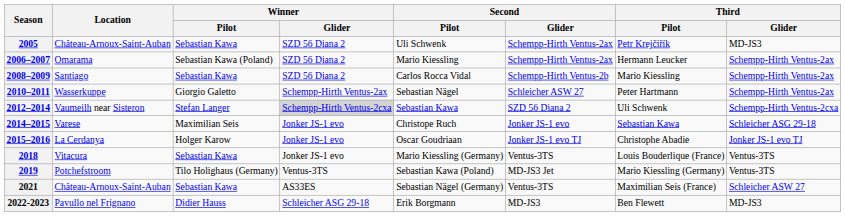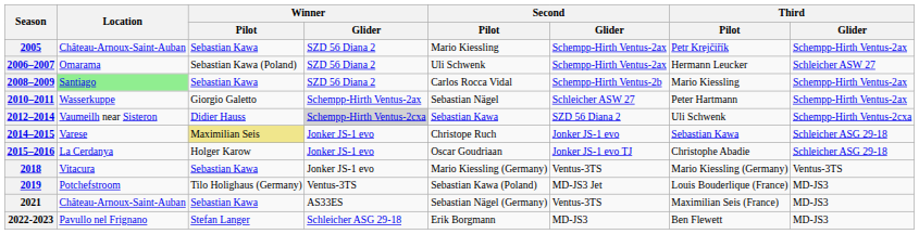 <table class="wikitable" style="font-size:90%;">
 <tr>
 <th rowspan=2>Season</th>
 <th rowspan=2>Location</th>
 <th colspan=2>Winner</th>
 <th colspan=2>Second</th>
 <th colspan=2>Third</th>
 </tr>
 <tr>
 <th>Pilot</th>
 <th>Glider</th>
 <th>Pilot</th>
 <th>Glider</th>
 <th>Pilot</th>
 <th>Glider</th>
 </tr>
 <tr>
 <th><a href='#'>2005</a></th>
 <td> <a href='#'>Château-Arnoux-Saint-Auban</a></td>
 <td> <a href='#'>Sebastian Kawa</a></td>
 <td><a href='#'>SZD 56 Diana 2</a></td>
-<td> Uli Schwenk</td>
+<td> Mario Kiessling</td>
 <td><a href='#'>Schempp-Hirth Ventus-2ax</a></td>
 <td> <a href='#'>Petr Krejčiřík</a></td>
-<td>MD-JS3</td>
+<td><a href='#'>Schempp-Hirth Ventus-2ax</a></td>
 </tr>
 <tr>
 <th><a href='#'>2006–2007</a></th>
 <td> <a href='#'>Omarama</a></td>
 <td>Sebastian Kawa (Poland)</td>
 <td><a href='#'>SZD 56 Diana 2</a></td>
-<td> Mario Kiessling</td>
+<td> Uli Schwenk</td>
 <td><a href='#'>Schempp-Hirth Ventus-2ax</a></td>
 <td>Hermann Leucker</td>
-<td><a href='#'>Schempp-Hirth Ventus-2ax</a></td>
+<td><a href='#'>Schleicher ASW 27</a></td>
 </tr>
 <tr>
 <th><a href='#'>2008–2009</a></th>
-<td> <a href='#'>Santiago</a></td>
+<td style="background: lightgreen;"> <a href='#'>Santiago</a></td>
 <td> <a href='#'>Sebastian Kawa</a></td>
 <td><a href='#'>SZD 56 Diana 2</a></td>
 <td> Carlos Rocca Vidal</td>
 <td><a href='#'>Schempp-Hirth Ventus-2b</a></td>
 <td> Mario Kiessling</td>
 <td><a href='#'>Schempp-Hirth Ventus-2ax</a></td>
 </tr>
 <tr>
 <th><a href='#'>2010–2011</a></th>
 <td> <a href='#'>Wasserkuppe</a></td>
 <td> Giorgio Galetto</td>
 <td><a href='#'>Schempp-Hirth Ventus-2ax</a></td>
 <td> Sebastian Nägel</td>
 <td><a href='#'>Schleicher ASW 27</a></td>
 <td> Peter Hartmann</td>
 <td><a href='#'>Schempp-Hirth Ventus-2ax</a></td>
 </tr>
 <tr>
 <th><a href='#'>2012–2014</a></th>
 <td> <a href='#'>Vaumeilh</a> near <a href='#'>Sisteron</a></td>
-<td> <a href='#'>Stefan Langer</a></td>
+<td> <a href='#'>Didier Hauss</a></td>
 <td style="background: lightgrey;"><a href='#'>Schempp-Hirth Ventus-2cxa</a></td>
 <td> <a href='#'>Sebastian Kawa</a></td>
 <td><a href='#'>SZD 56 Diana 2</a></td>
 <td> Uli Schwenk</td>
 <td><a href='#'>Schempp-Hirth Ventus-2cxa</a></td>
 </tr>
 <tr>
 <th><a href='#'>2014–2015</a></th>
 <td> <a href='#'>Varese</a></td>
-<td> Maximilian Seis</td>
+<td style="background: khaki;"> Maximilian Seis</td>
 <td><a href='#'>Jonker JS-1 evo</a></td>
 <td> Christope Ruch</td>
 <td><a href='#'>Jonker JS-1 evo</a></td>
 <td> <a href='#'>Sebastian Kawa</a></td>
 <td><a href='#'>Schleicher ASG 29-18</a></td>
 </tr>
 <tr>
 <th><a href='#'>2015–2016</a></th>
 <td> <a href='#'>La Cerdanya</a></td>
 <td> Holger Karow</td>
 <td><a href='#'>Jonker JS-1 evo</a></td>
 <td> Oscar Goudriaan</td>
 <td><a href='#'>Jonker JS-1 evo TJ</a></td>
 <td> Christophe Abadie</td>
-<td><a href='#'>Jonker JS-1 evo TJ</a></td>
+<td><a href='#'>Schleicher ASG 29-18</a></td>
 </tr>
 <tr>
 <th><a href='#'>2018</a></th>
 <td> <a href='#'>Vitacura</a></td>
 <td> <a href='#'>Sebastian Kawa</a></td>
 <td>Jonker JS-1 evo</td>
 <td>Mario Kiessling (Germany)</td>
 <td>Ventus-3TS</td>
-<td>Louis Bouderlique (France)</td>
+<td>Mario Kiessling (Germany)</td>
 <td>Ventus-3TS</td>
 </tr>
 <tr>
 <th><a href='#'>2019</a></th>
 <td> <a href='#'>Potchefstroom</a></td>
 <td>Tilo Holighaus (Germany)</td>
 <td>Ventus-3TS</td>
 <td>Sebastian Kawa (Poland)</td>
 <td>MD-JS3 Jet</td>
-<td>Mario Kiessling (Germany)</td>
-<td>Ventus-3TS</td>
+<td>Louis Bouderlique (France)</td>
+<td>MD-JS3</td>
 </tr>
 <tr>
 <th>2021</th>
 <td> <a href='#'>Château-Arnoux-Saint-Auban</a></td>
 <td> <a href='#'>Sebastian Kawa</a></td>
 <td>AS33ES</td>
 <td>Sebastian Nägel (Germany)</td>
 <td>Ventus-3TS</td>
 <td>Maximilian Seis (France)</td>
-<td><a href='#'>Schleicher ASW 27</a></td>
+<td>MD-JS3</td>
 </tr>
 <tr>
 <th>2022-2023</th>
 <td> <a href='#'>Pavullo nel Frignano</a></td>
-<td> <a href='#'>Didier Hauss</a></td>
+<td> <a href='#'>Stefan Langer</a></td>
 <td><a href='#'>Schleicher ASG 29-18</a></td>
 <td>Erik Borgmann</td>
 <td>MD-JS3</td>
 <td> Ben Flewett</td>
 <td>MD-JS3</td>
 </tr>
 </table>
